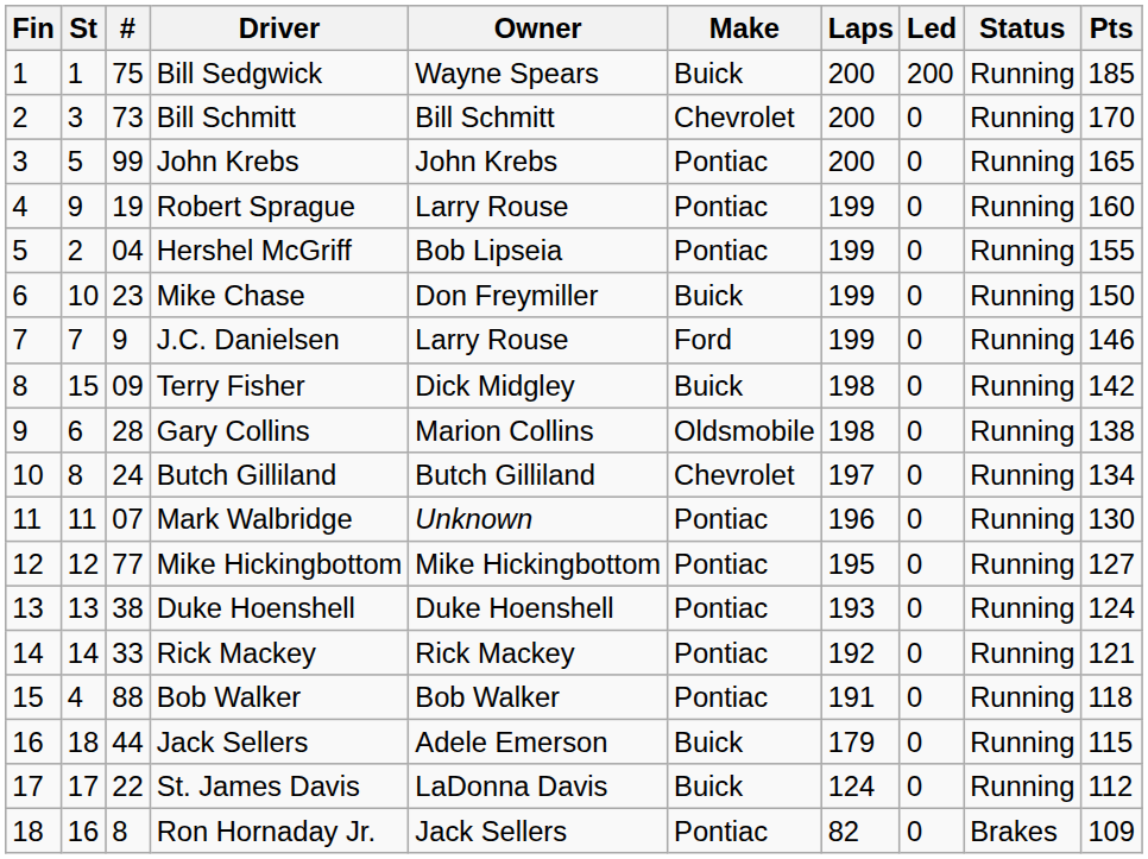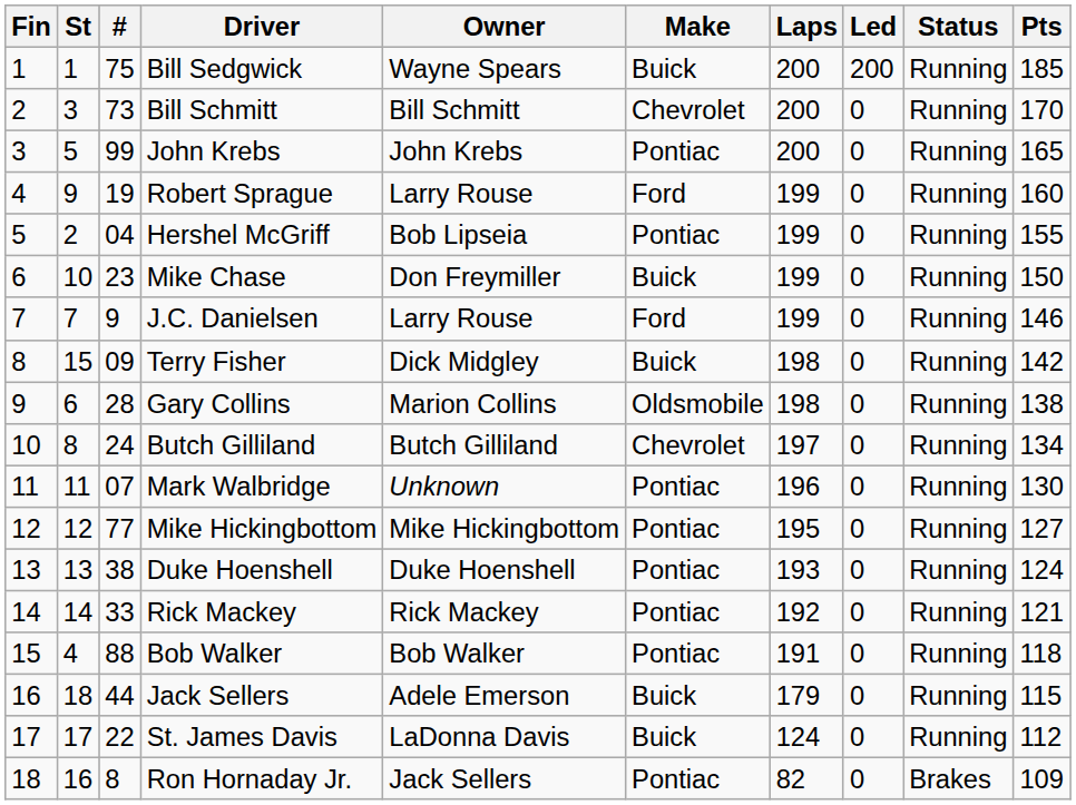 <table class="wikitable" style="font-size: 95%;">
 <tr>
 <th>Fin</th>
 <th>St</th>
 <th>#</th>
 <th>Driver</th>
 <th>Owner</th>
 <th>Make</th>
 <th>Laps</th>
 <th>Led</th>
 <th>Status</th>
 <th>Pts</th>
 </tr>
 <tr>
 <td>1</td>
 <td>1</td>
 <td>75</td>
 <td>Bill Sedgwick</td>
 <td>Wayne Spears</td>
 <td>Buick</td>
 <td>200</td>
 <td>200</td>
 <td>Running</td>
 <td>185</td>
 </tr>
 <tr>
 <td>2</td>
 <td>3</td>
 <td>73</td>
 <td>Bill Schmitt</td>
 <td>Bill Schmitt</td>
 <td>Chevrolet</td>
 <td>200</td>
 <td>0</td>
 <td>Running</td>
 <td>170</td>
 </tr>
 <tr>
 <td>3</td>
 <td>5</td>
 <td>99</td>
 <td>John Krebs</td>
 <td>John Krebs</td>
 <td>Pontiac</td>
 <td>200</td>
 <td>0</td>
 <td>Running</td>
 <td>165</td>
 </tr>
 <tr>
 <td>4</td>
 <td>9</td>
 <td>19</td>
 <td>Robert Sprague</td>
 <td>Larry Rouse</td>
-<td>Pontiac</td>
+<td>Ford</td>
 <td>199</td>
 <td>0</td>
 <td>Running</td>
 <td>160</td>
 </tr>
 <tr>
 <td>5</td>
 <td>2</td>
 <td>04</td>
 <td>Hershel McGriff</td>
 <td>Bob Lipseia</td>
 <td>Pontiac</td>
 <td>199</td>
 <td>0</td>
 <td>Running</td>
 <td>155</td>
 </tr>
 <tr>
 <td>6</td>
 <td>10</td>
 <td>23</td>
 <td>Mike Chase</td>
 <td>Don Freymiller</td>
 <td>Buick</td>
 <td>199</td>
 <td>0</td>
 <td>Running</td>
 <td>150</td>
 </tr>
 <tr>
 <td>7</td>
 <td>7</td>
 <td>9</td>
 <td>J.C. Danielsen</td>
 <td>Larry Rouse</td>
 <td>Ford</td>
 <td>199</td>
 <td>0</td>
 <td>Running</td>
 <td>146</td>
 </tr>
 <tr>
 <td>8</td>
 <td>15</td>
 <td>09</td>
 <td>Terry Fisher</td>
 <td>Dick Midgley</td>
 <td>Buick</td>
 <td>198</td>
 <td>0</td>
 <td>Running</td>
 <td>142</td>
 </tr>
 <tr>
 <td>9</td>
 <td>6</td>
 <td>28</td>
 <td>Gary Collins</td>
 <td>Marion Collins</td>
 <td>Oldsmobile</td>
 <td>198</td>
 <td>0</td>
 <td>Running</td>
 <td>138</td>
 </tr>
 <tr>
 <td>10</td>
 <td>8</td>
 <td>24</td>
 <td>Butch Gilliland</td>
 <td>Butch Gilliland</td>
 <td>Chevrolet</td>
 <td>197</td>
 <td>0</td>
 <td>Running</td>
 <td>134</td>
 </tr>
 <tr>
 <td>11</td>
 <td>11</td>
 <td>07</td>
 <td>Mark Walbridge</td>
 <td><em>Unknown</em></td>
 <td>Pontiac</td>
 <td>196</td>
 <td>0</td>
 <td>Running</td>
 <td>130</td>
 </tr>
 <tr>
 <td>12</td>
 <td>12</td>
 <td>77</td>
 <td>Mike Hickingbottom</td>
 <td>Mike Hickingbottom</td>
 <td>Pontiac</td>
 <td>195</td>
 <td>0</td>
 <td>Running</td>
 <td>127</td>
 </tr>
 <tr>
 <td>13</td>
 <td>13</td>
 <td>38</td>
 <td>Duke Hoenshell</td>
 <td>Duke Hoenshell</td>
 <td>Pontiac</td>
 <td>193</td>
 <td>0</td>
 <td>Running</td>
 <td>124</td>
 </tr>
 <tr>
 <td>14</td>
 <td>14</td>
 <td>33</td>
 <td>Rick Mackey</td>
 <td>Rick Mackey</td>
 <td>Pontiac</td>
 <td>192</td>
 <td>0</td>
 <td>Running</td>
 <td>121</td>
 </tr>
 <tr>
 <td>15</td>
 <td>4</td>
 <td>88</td>
 <td>Bob Walker</td>
 <td>Bob Walker</td>
 <td>Pontiac</td>
 <td>191</td>
 <td>0</td>
 <td>Running</td>
 <td>118</td>
 </tr>
 <tr>
 <td>16</td>
 <td>18</td>
 <td>44</td>
 <td>Jack Sellers</td>
 <td>Adele Emerson</td>
 <td>Buick</td>
 <td>179</td>
 <td>0</td>
 <td>Running</td>
 <td>115</td>
 </tr>
 <tr>
 <td>17</td>
 <td>17</td>
 <td>22</td>
 <td>St. James Davis</td>
 <td>LaDonna Davis</td>
 <td>Buick</td>
 <td>124</td>
 <td>0</td>
 <td>Running</td>
 <td>112</td>
 </tr>
 <tr>
 <td>18</td>
 <td>16</td>
 <td>8</td>
 <td>Ron Hornaday Jr.</td>
 <td>Jack Sellers</td>
 <td>Pontiac</td>
 <td>82</td>
 <td>0</td>
 <td>Brakes</td>
 <td>109</td>
 </tr>
 </table>
